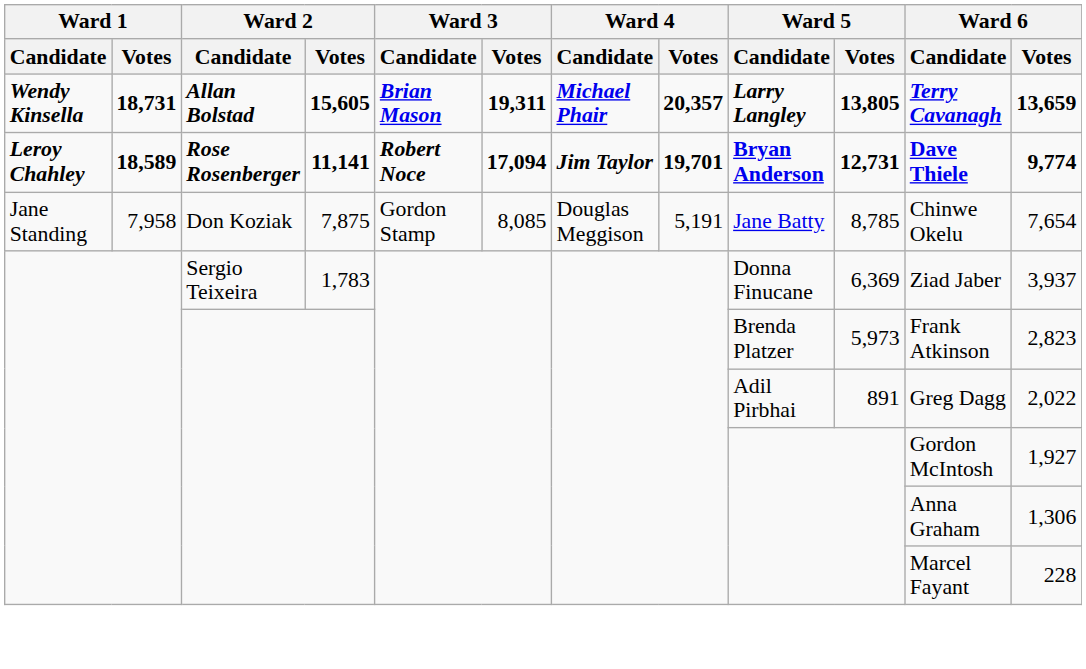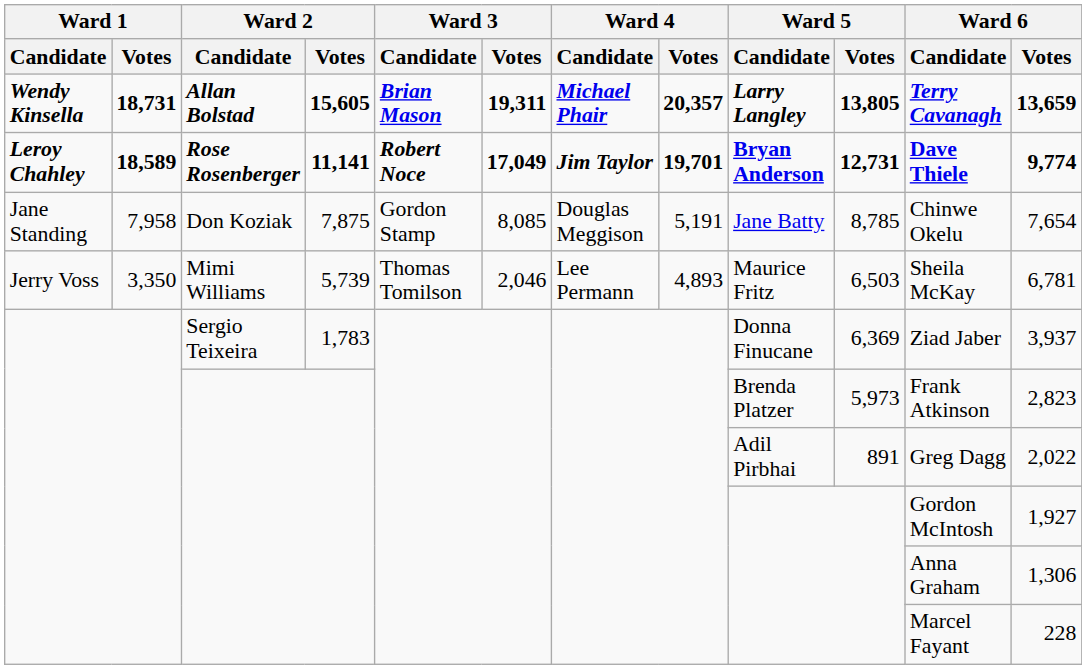 <table class="wikitable">
 <tr>
 <th colspan="2"><strong>Ward 1</strong></th>
 <th colspan="2"><strong>Ward 2</strong></th>
 <th colspan="2"><strong>Ward 3</strong></th>
 <th colspan="2"><strong>Ward 4</strong></th>
 <th colspan="2"><strong>Ward 5</strong></th>
 <th colspan="2"><strong>Ward 6</strong></th>
 </tr>
 <tr>
 <th><strong>Candidate</strong></th>
 <th><strong>Votes</strong></th>
 <th><strong>Candidate</strong></th>
 <th><strong>Votes</strong></th>
 <th><strong>Candidate</strong></th>
 <th><strong>Votes</strong></th>
 <th><strong>Candidate</strong></th>
 <th><strong>Votes</strong></th>
 <th><strong>Candidate</strong></th>
 <th><strong>Votes</strong></th>
 <th><strong>Candidate</strong></th>
 <th><strong>Votes</strong></th>
 </tr>
 <tr>
 <td><strong><em>Wendy Kinsella</em></strong></td>
 <td align="right"><strong>18,731</strong></td>
 <td><strong><em>Allan Bolstad</em></strong></td>
 <td align="right"><strong>15,605</strong></td>
 <td><strong><em><a href='#'>Brian Mason</a></em></strong></td>
 <td align="right"><strong>19,311</strong></td>
 <td><strong><em><a href='#'>Michael Phair</a></em></strong></td>
 <td align="right"><strong>20,357</strong></td>
 <td><strong><em>Larry Langley</em></strong></td>
 <td align="right"><strong>13,805</strong></td>
 <td><strong><em><a href='#'>Terry Cavanagh</a></em></strong></td>
 <td align="right"><strong>13,659</strong></td>
 </tr>
 <tr>
 <td><strong><em>Leroy Chahley</em></strong></td>
 <td align="right"><strong>18,589</strong></td>
 <td><strong><em>Rose Rosenberger</em></strong></td>
 <td align="right"><strong>11,141</strong></td>
 <td><strong><em>Robert Noce</em></strong></td>
-<td align="right"><strong>17,094</strong></td>
+<td align="right"><strong>17,049</strong></td>
 <td><strong><em>Jim Taylor</em></strong></td>
 <td align="right"><strong>19,701</strong></td>
 <td><strong><a href='#'>Bryan Anderson</a></strong></td>
 <td align="right"><strong>12,731</strong></td>
 <td><strong><a href='#'>Dave Thiele</a></strong></td>
 <td align="right"><strong>9,774</strong></td>
 </tr>
 <tr>
 <td>Jane Standing</td>
 <td align="right">7,958</td>
 <td>Don Koziak</td>
 <td align="right">7,875</td>
 <td>Gordon Stamp</td>
 <td align="right">8,085</td>
 <td>Douglas Meggison</td>
 <td align="right">5,191</td>
 <td><a href='#'>Jane Batty</a></td>
 <td align="right">8,785</td>
 <td>Chinwe Okelu</td>
 <td align="right">7,654</td>
+</tr>
+<tr>
+<td>Jerry Voss</td>
+<td align="right">3,350</td>
+<td>Mimi Williams</td>
+<td align="right">5,739</td>
+<td>Thomas Tomilson</td>
+<td align="right">2,046</td>
+<td>Lee Permann</td>
+<td align="right">4,893</td>
+<td>Maurice Fritz</td>
+<td align="right">6,503</td>
+<td>Sheila McKay</td>
+<td align="right">6,781</td>
 </tr>
 <tr>
 <td colspan="2" rowspan="6"></td>
 <td>Sergio Teixeira</td>
 <td align="right">1,783</td>
 <td colspan="2" rowspan="6"></td>
 <td colspan="2" rowspan="6"></td>
 <td>Donna Finucane</td>
 <td align="right">6,369</td>
 <td>Ziad Jaber</td>
 <td align="right">3,937</td>
 </tr>
 <tr>
 <td colspan="2" rowspan="5"></td>
 <td>Brenda Platzer</td>
 <td align="right">5,973</td>
 <td>Frank Atkinson</td>
 <td align="right">2,823</td>
 </tr>
 <tr>
 <td>Adil Pirbhai</td>
 <td align="right">891</td>
 <td>Greg Dagg</td>
 <td align="right">2,022</td>
 </tr>
 <tr>
 <td colspan="2" rowspan="3"></td>
 <td>Gordon McIntosh</td>
 <td align="right">1,927</td>
 </tr>
 <tr>
 <td>Anna Graham</td>
 <td align="right">1,306</td>
 </tr>
 <tr>
 <td>Marcel Fayant</td>
 <td align="right">228</td>
 </tr>
 </table>
